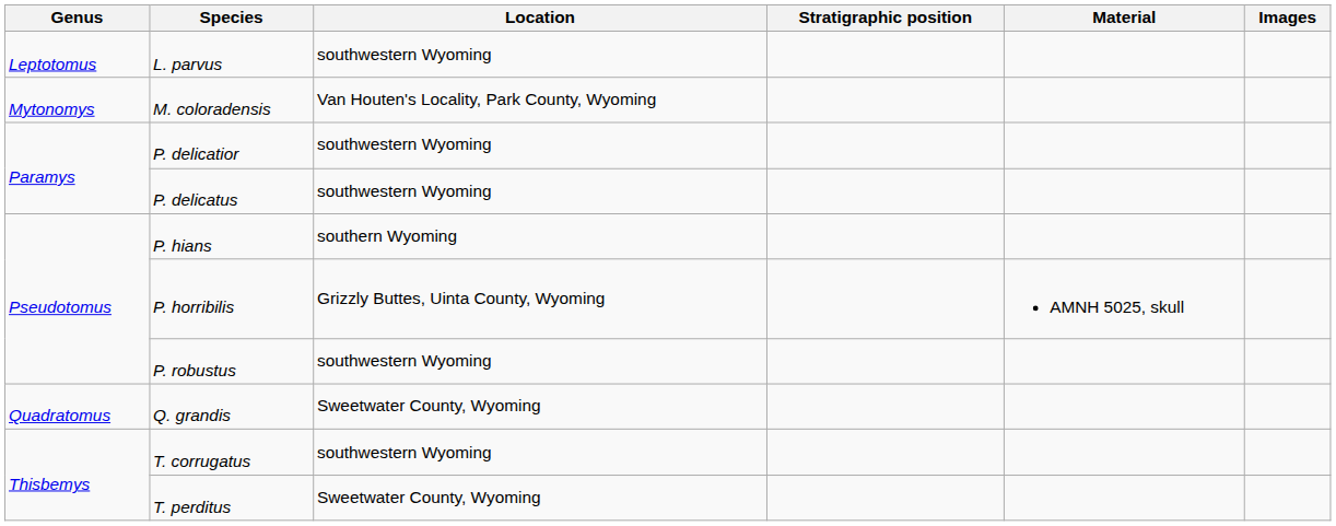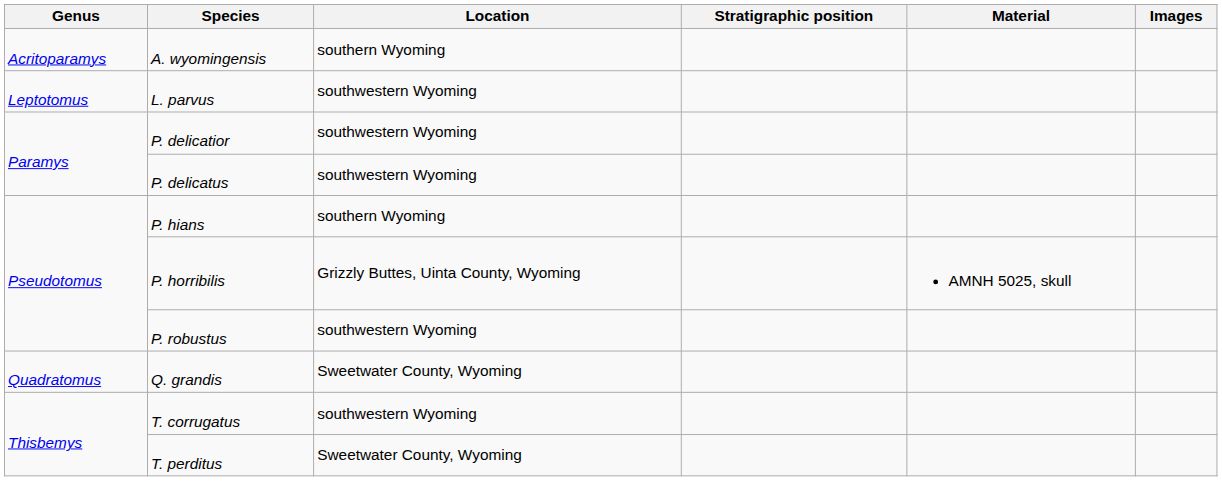 <table class="wikitable sortable"  style="margin:auto; width:100%;">
 <tr>
 <th>Genus</th>
 <th>Species</th>
 <th>Location</th>
 <th>Stratigraphic position</th>
 <th>Material</th>
 <th>Images</th>
 </tr>
 <tr>
-<td rowspan=1><br><em><a href='#'>Leptotomus</a></em></td>
-<td><br><em>L. parvus</em></td>
-<td>southwestern Wyoming</td>
+<td rowspan=1><br><em><a href='#'>Acritoparamys</a></em></td>
+<td><br><em>A. wyomingensis</em></td>
+<td>southern Wyoming</td>
 <td></td>
 <td></td>
 <td></td>
 </tr>
 <tr>
-<td rowspan=1><br><em><a href='#'>Mytonomys</a></em></td>
-<td><br><em>M. coloradensis</em></td>
-<td>Van Houten's Locality, Park County, Wyoming</td>
+<td rowspan=1><br><em><a href='#'>Leptotomus</a></em></td>
+<td><br><em>L. parvus</em></td>
+<td>southwestern Wyoming</td>
 <td></td>
 <td></td>
 <td></td>
 </tr>
 <tr>
 <td rowspan=2><br><em><a href='#'>Paramys</a></em></td>
 <td><br><em>P. delicatior</em></td>
 <td>southwestern Wyoming</td>
 <td></td>
 <td></td>
 <td></td>
 </tr>
 <tr>
 <td><br><em>P. delicatus</em></td>
 <td>southwestern Wyoming</td>
 <td></td>
 <td></td>
 <td></td>
 </tr>
 <tr>
 <td rowspan=3><br><em><a href='#'>Pseudotomus</a></em></td>
 <td><br><em>P. hians</em></td>
 <td>southern Wyoming</td>
 <td></td>
 <td></td>
 <td></td>
 </tr>
 <tr>
 <td><br><em>P. horribilis</em></td>
 <td>Grizzly Buttes, Uinta County, Wyoming</td>
 <td></td>
 <td><br><ul><li>AMNH 5025, skull</li></ul></td>
 <td></td>
 </tr>
 <tr>
 <td><br><em>P. robustus</em></td>
 <td>southwestern Wyoming</td>
 <td></td>
 <td></td>
 <td></td>
 </tr>
 <tr>
 <td rowspan=1><br><em><a href='#'>Quadratomus</a></em></td>
 <td><br><em>Q. grandis</em></td>
 <td>Sweetwater County, Wyoming</td>
 <td></td>
 <td></td>
 <td></td>
 </tr>
 <tr>
 <td rowspan=2><br><em><a href='#'>Thisbemys</a></em></td>
 <td><br><em>T. corrugatus</em></td>
 <td>southwestern Wyoming</td>
 <td></td>
 <td></td>
 <td></td>
 </tr>
 <tr>
 <td><br><em>T. perditus</em></td>
 <td>Sweetwater County, Wyoming</td>
 <td></td>
 <td></td>
 <td></td>
 </tr>
 </table>
